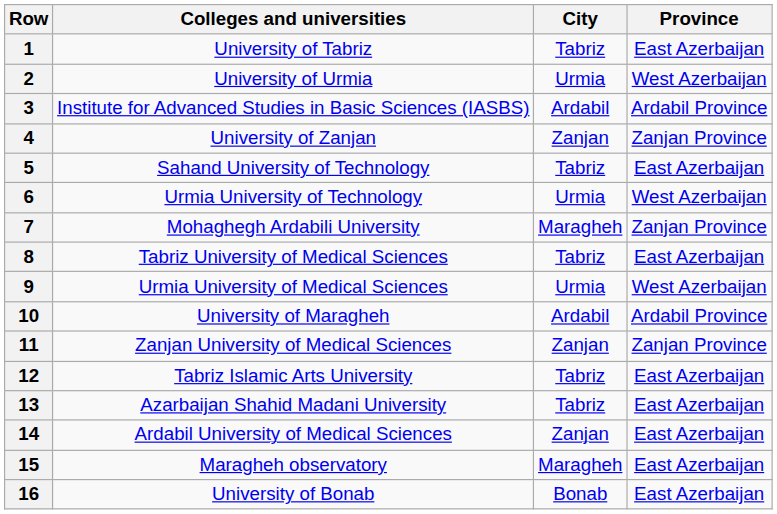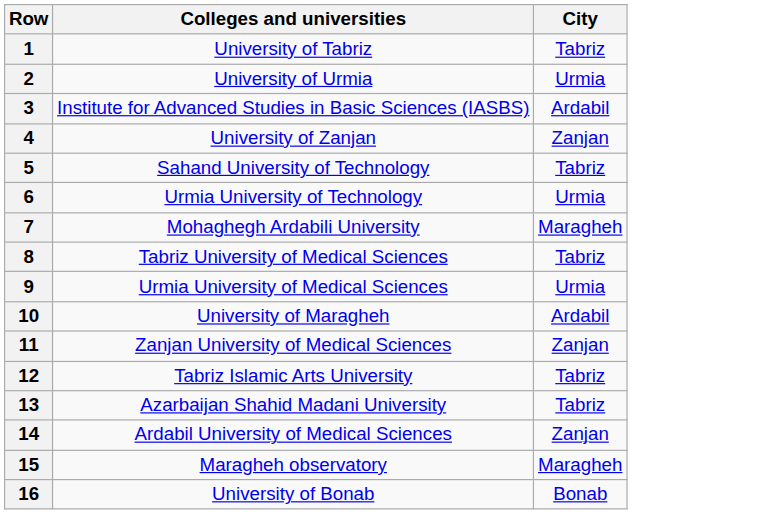 <table class="wikitable sortable" style="text-align:center">
 <tr>
 <th>Row</th>
 <th>Colleges and universities</th>
 <th>City</th>
-<th>Province</th>
 </tr>
 <tr>
 <th>1</th>
 <td><a href='#'>University of Tabriz</a></td>
 <td><a href='#'>Tabriz</a></td>
-<td><a href='#'>East Azerbaijan</a></td>
 </tr>
 <tr>
 <th>2</th>
 <td><a href='#'>University of Urmia</a></td>
 <td><a href='#'>Urmia</a></td>
-<td><a href='#'>West Azerbaijan</a></td>
 </tr>
 <tr>
 <th>3</th>
 <td><a href='#'>Institute for Advanced Studies in Basic Sciences (IASBS)</a></td>
 <td><a href='#'>Ardabil</a></td>
-<td><a href='#'>Ardabil Province</a></td>
 </tr>
 <tr>
 <th>4</th>
 <td><a href='#'>University of Zanjan</a></td>
 <td><a href='#'>Zanjan</a></td>
-<td><a href='#'>Zanjan Province</a></td>
 </tr>
 <tr>
 <th>5</th>
 <td><a href='#'>Sahand University of Technology</a></td>
 <td><a href='#'>Tabriz</a></td>
-<td><a href='#'>East Azerbaijan</a></td>
 </tr>
 <tr>
 <th>6</th>
 <td><a href='#'>Urmia University of Technology</a></td>
 <td><a href='#'>Urmia</a></td>
-<td><a href='#'>West Azerbaijan</a></td>
 </tr>
 <tr>
 <th>7</th>
 <td><a href='#'>Mohaghegh Ardabili University</a></td>
 <td><a href='#'>Maragheh</a></td>
-<td><a href='#'>Zanjan Province</a></td>
 </tr>
 <tr>
 <th>8</th>
 <td><a href='#'>Tabriz University of Medical Sciences</a></td>
 <td><a href='#'>Tabriz</a></td>
-<td><a href='#'>East Azerbaijan</a></td>
 </tr>
 <tr>
 <th>9</th>
 <td><a href='#'>Urmia University of Medical Sciences</a></td>
 <td><a href='#'>Urmia</a></td>
-<td><a href='#'>West Azerbaijan</a></td>
 </tr>
 <tr>
 <th>10</th>
 <td><a href='#'>University of Maragheh</a></td>
 <td><a href='#'>Ardabil</a></td>
-<td><a href='#'>Ardabil Province</a></td>
 </tr>
 <tr>
 <th>11</th>
 <td><a href='#'>Zanjan University of Medical Sciences</a></td>
 <td><a href='#'>Zanjan</a></td>
-<td><a href='#'>Zanjan Province</a></td>
 </tr>
 <tr>
 <th>12</th>
 <td><a href='#'>Tabriz Islamic Arts University</a></td>
 <td><a href='#'>Tabriz</a></td>
-<td><a href='#'>East Azerbaijan</a></td>
 </tr>
 <tr>
 <th>13</th>
 <td><a href='#'>Azarbaijan Shahid Madani University</a></td>
 <td><a href='#'>Tabriz</a></td>
-<td><a href='#'>East Azerbaijan</a></td>
 </tr>
 <tr>
 <th>14</th>
 <td><a href='#'>Ardabil University of Medical Sciences</a></td>
 <td><a href='#'>Zanjan</a></td>
-<td><a href='#'>East Azerbaijan</a></td>
 </tr>
 <tr>
 <th>15</th>
 <td><a href='#'>Maragheh observatory</a></td>
 <td><a href='#'>Maragheh</a></td>
-<td><a href='#'>East Azerbaijan</a></td>
 </tr>
 <tr>
 <th>16</th>
 <td><a href='#'>University of Bonab</a></td>
 <td><a href='#'>Bonab</a></td>
-<td><a href='#'>East Azerbaijan</a></td>
 </tr>
 </table>
